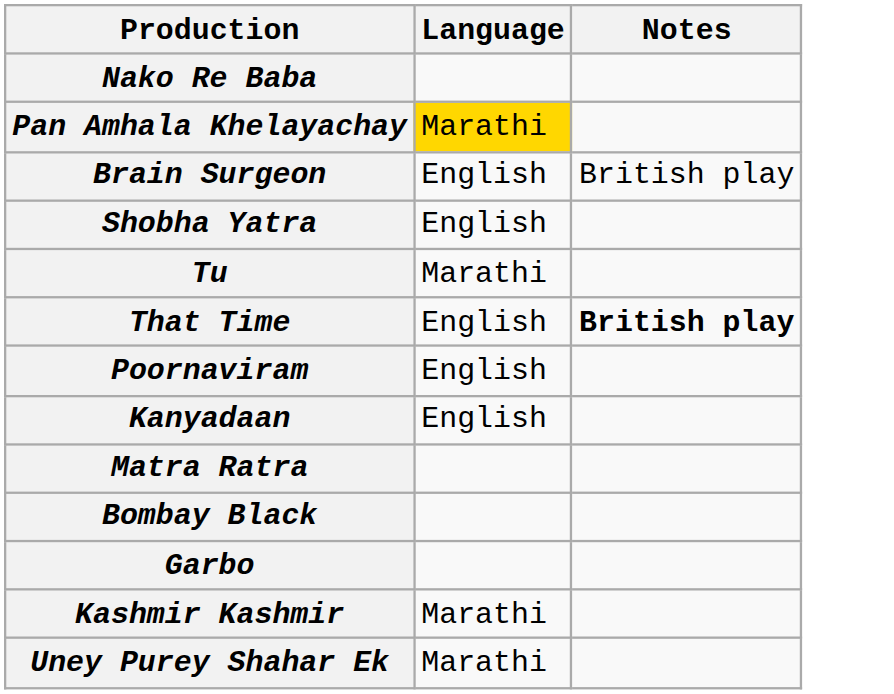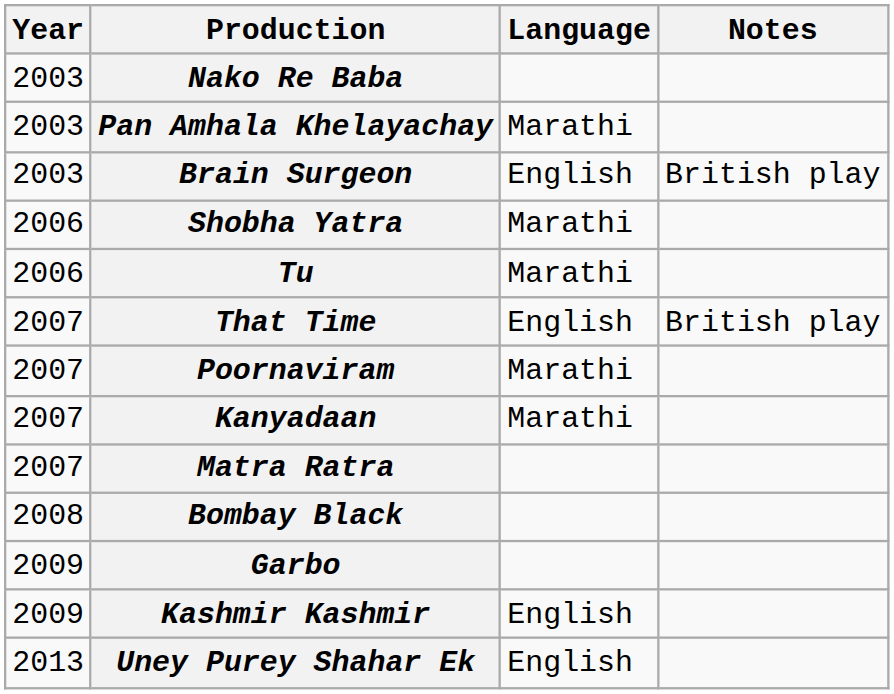 <table class="wikitable plainrowheaders sortable" style="margin-right: 0;">
 <tr>
+<th scope="col">Year</th>
 <th scope="col">Production</th>
 <th scope="col">Language</th>
 <th scope="col" class="unsortable">Notes</th>
 </tr>
 <tr>
+<td>2003</td>
 <th scope=row><em>Nako Re Baba</em></th>
 <td></td>
 <td></td>
 </tr>
 <tr>
+<td>2003</td>
 <th scope=row><em>Pan Amhala Khelayachay</em></th>
-<td style="background: gold;">Marathi</td>
+<td>Marathi</td>
 <td></td>
 </tr>
 <tr>
+<td>2003</td>
 <th scope=row><em>Brain Surgeon</em></th>
 <td>English</td>
 <td>British play</td>
 </tr>
 <tr>
+<td>2006</td>
 <th scope=row><em>Shobha Yatra</em></th>
-<td>English</td>
+<td>Marathi</td>
 <td></td>
 </tr>
 <tr>
+<td>2006</td>
 <th scope=row><em>Tu</em></th>
 <td>Marathi</td>
 <td></td>
 </tr>
 <tr>
+<td>2007</td>
 <th scope=row><em>That Time</em></th>
 <td>English</td>
-<td><strong>British play</strong></td>
+<td>British play</td>
 </tr>
 <tr>
+<td>2007</td>
 <th scope=row><em>Poornaviram</em></th>
-<td>English</td>
+<td>Marathi</td>
 <td></td>
 </tr>
 <tr>
+<td>2007</td>
 <th scope=row><em>Kanyadaan</em></th>
-<td>English</td>
+<td>Marathi</td>
 <td></td>
 </tr>
 <tr>
+<td>2007</td>
 <th scope=row><em>Matra Ratra</em></th>
 <td></td>
 <td></td>
 </tr>
 <tr>
+<td>2008</td>
 <th scope=row><em>Bombay Black</em></th>
 <td></td>
 <td></td>
 </tr>
 <tr>
+<td>2009</td>
 <th scope=row><em>Garbo</em></th>
 <td></td>
 <td></td>
 </tr>
 <tr>
+<td>2009</td>
 <th scope=row><em>Kashmir Kashmir</em></th>
-<td>Marathi</td>
+<td>English</td>
 <td></td>
 </tr>
 <tr>
+<td>2013</td>
 <th scope=row><em>Uney Purey Shahar Ek</em></th>
-<td>Marathi</td>
+<td>English</td>
 <td></td>
 </tr>
 </table>
